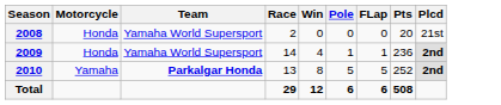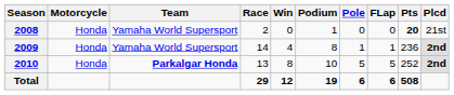 <table class="wikitable" style=text-align:right>
 <tr>
 <th>Season</th>
 <th>Motorcycle</th>
 <th>Team</th>
 <th>Race</th>
 <th>Win</th>
+<th>Podium</th>
 <th><a href='#'>Pole</a></th>
 <th>FLap</th>
 <th>Pts</th>
 <th>Plcd</th>
 </tr>
 <tr>
 <th><a href='#'>2008</a></th>
 <td><a href='#'>Honda</a></td>
 <td><a href='#'>Yamaha World Supersport</a></td>
 <td>2</td>
 <td>0</td>
+<td>1</td>
 <td>0</td>
 <td>0</td>
-<td>20</td>
+<td><strong>20</strong></td>
 <td>21st</td>
 </tr>
 <tr>
 <th><a href='#'>2009</a></th>
 <td><a href='#'>Honda</a></td>
 <td><a href='#'>Yamaha World Supersport</a></td>
 <td>14</td>
 <td>4</td>
+<td>8</td>
 <td>1</td>
 <td>1</td>
 <td>236</td>
 <td style="background:#dfdfdf;"><strong>2nd</strong></td>
 </tr>
 <tr>
 <th><a href='#'>2010</a></th>
-<td><a href='#'>Yamaha</a></td>
+<td><a href='#'>Honda</a></td>
 <td><strong><a href='#'>Parkalgar Honda</a></strong></td>
 <td>13</td>
 <td>8</td>
+<td>10</td>
 <td>5</td>
 <td>5</td>
 <td>252</td>
 <td style="background:#dfdfdf;"><strong>2nd</strong></td>
 </tr>
 <tr>
 <th>Total</th>
 <td></td>
 <td></td>
 <td><strong>29</strong></td>
 <td><strong>12</strong></td>
+<td><strong>19</strong></td>
 <td><strong>6</strong></td>
 <td><strong>6</strong></td>
 <td><strong>508</strong></td>
 <td></td>
 </tr>
 </table>
